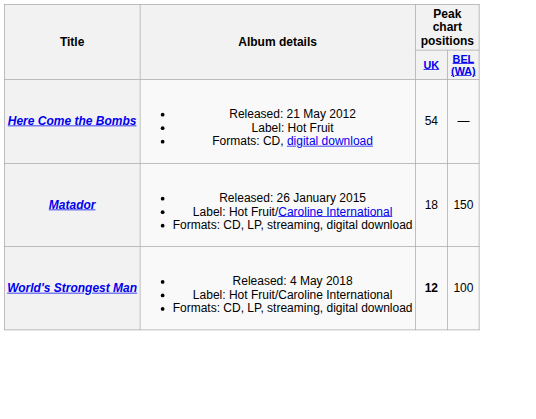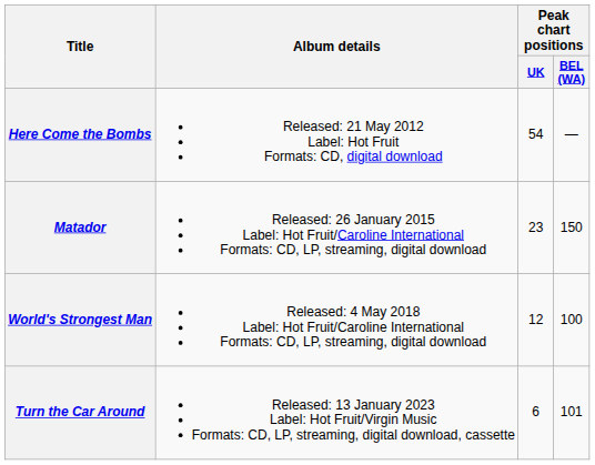 <table class="wikitable plainrowheaders" style="text-align:center;">
 <tr>
 <th scope="col" rowspan="2">Title</th>
 <th scope="col" rowspan="2">Album details</th>
 <th scope="col" colspan="2">Peak chart positions</th>
 </tr>
 <tr>
 <th scope="col" style="width:2.5em;font-size:90%;"><a href='#'>UK</a><br></th>
 <th scope="col" style="width:2.5em;font-size:90%;"><a href='#'>BEL<br>(WA)</a><br></th>
 </tr>
 <tr>
 <th scope="row"><em><a href='#'>Here Come the Bombs</a></em></th>
 <td><br><ul><li>Released: 21 May 2012</li><li>Label: Hot Fruit</li><li>Formats: CD, <a href='#'>digital download</a></li></ul></td>
 <td>54</td>
 <td>—</td>
 </tr>
 <tr>
 <th scope="row"><em><a href='#'>Matador</a></em></th>
 <td><br><ul><li>Released: 26 January 2015</li><li>Label: Hot Fruit/<a href='#'>Caroline International</a></li><li>Formats: CD, LP, streaming, digital download</li></ul></td>
-<td>18</td>
+<td>23</td>
 <td>150</td>
 </tr>
 <tr>
 <th scope="row"><em><a href='#'>World's Strongest Man</a></em></th>
 <td><br><ul><li>Released: 4 May 2018</li><li>Label: Hot Fruit/Caroline International</li><li>Formats: CD, LP, streaming, digital download</li></ul></td>
-<td><strong>12</strong></td>
+<td>12</td>
 <td>100</td>
 </tr>
+<tr>
+<th scope="row"><em><a href='#'>Turn the Car Around</a></em></th>
+<td><br><ul><li>Released: 13 January 2023</li><li>Label: Hot Fruit/Virgin Music</li><li>Formats: CD, LP, streaming, digital download, cassette</li></ul></td>
+<td>6</td>
+<td>101</td>
+</tr>
 </table>
